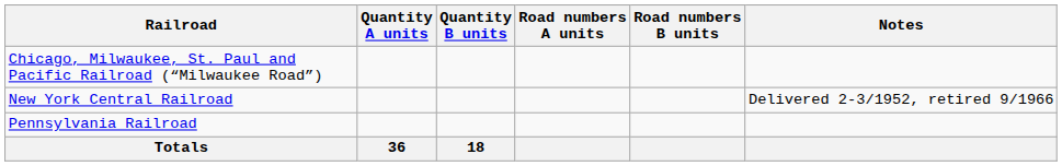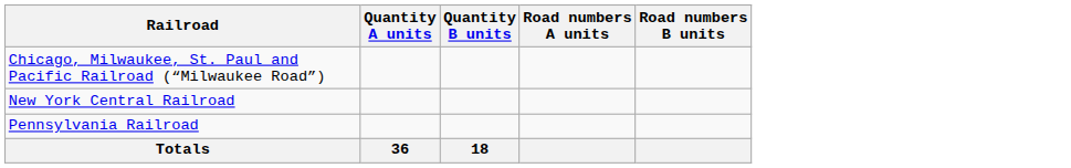 <table class="wikitable">
 <tr>
 <th>Railroad</th>
 <th>Quantity<br><a href='#'>A units</a></th>
 <th>Quantity<br><a href='#'>B units</a></th>
 <th>Road numbers<br>A units</th>
 <th>Road numbers<br>B units</th>
-<th>Notes</th>
 </tr>
 <tr>
 <td style="width:300px"><a href='#'>Chicago, Milwaukee, St. Paul and Pacific Railroad</a> (“Milwaukee Road”)</td>
-<td></td>
 <td></td>
 <td></td>
 <td></td>
 <td></td>
 </tr>
 <tr>
 <td><a href='#'>New York Central Railroad</a></td>
 <td></td>
 <td></td>
 <td></td>
 <td></td>
-<td>Delivered 2-3/1952, retired 9/1966</td>
 </tr>
 <tr>
 <td><a href='#'>Pennsylvania Railroad</a></td>
-<td></td>
 <td></td>
 <td></td>
 <td></td>
 <td></td>
 </tr>
 <tr>
 <th>Totals</th>
 <th>36</th>
 <th>18</th>
 <th></th>
 <th></th>
-<th></th>
 </tr>
 </table>
